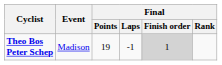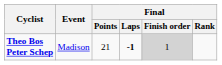 <table class="wikitable" style="font-size:90%">
 <tr>
 <th rowspan=2>Cyclist</th>
 <th rowspan=2>Event</th>
 <th colspan=4>Final</th>
 </tr>
 <tr style="font-size:95%">
 <th>Points</th>
 <th>Laps</th>
 <th>Finish order</th>
 <th>Rank</th>
 </tr>
 <tr align=center>
 <td align=left><strong><a href='#'>Theo Bos</a><br><a href='#'>Peter Schep</a></strong></td>
 <td align=left><a href='#'>Madison</a></td>
-<td>19</td>
-<td>-1</td>
+<td>21</td>
+<td><strong>-1</strong></td>
 <td style="background: lightgrey;">1</td>
 <td></td>
 </tr>
 </table>
